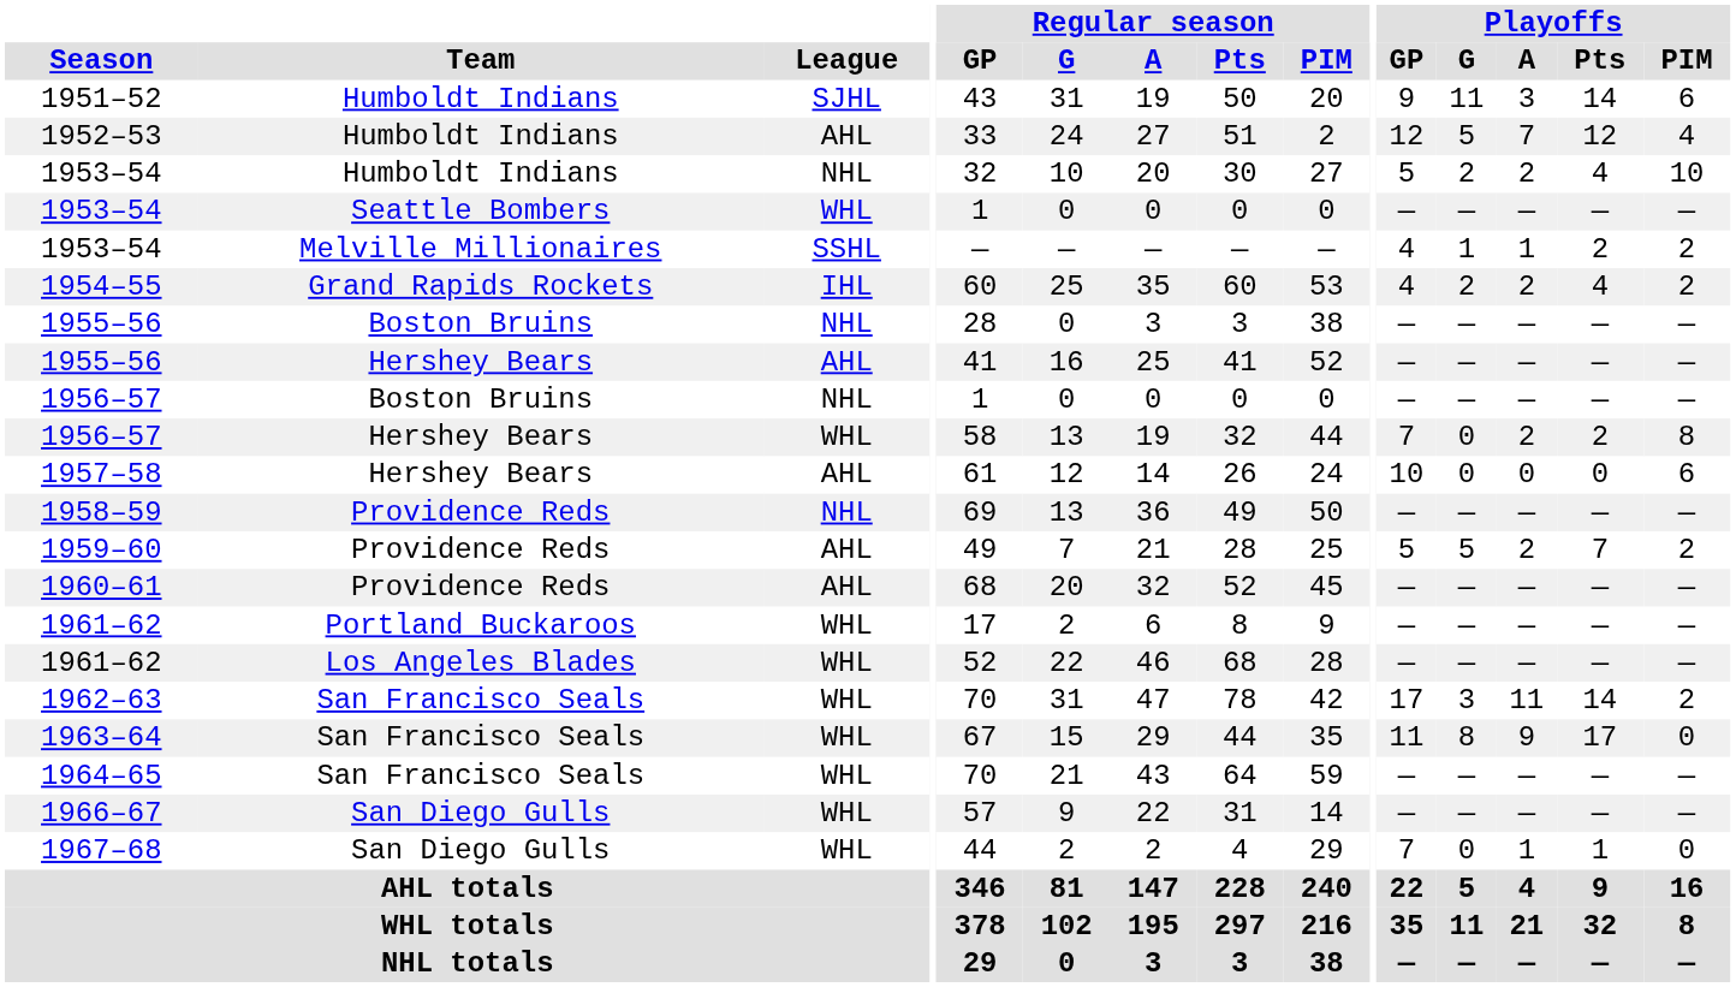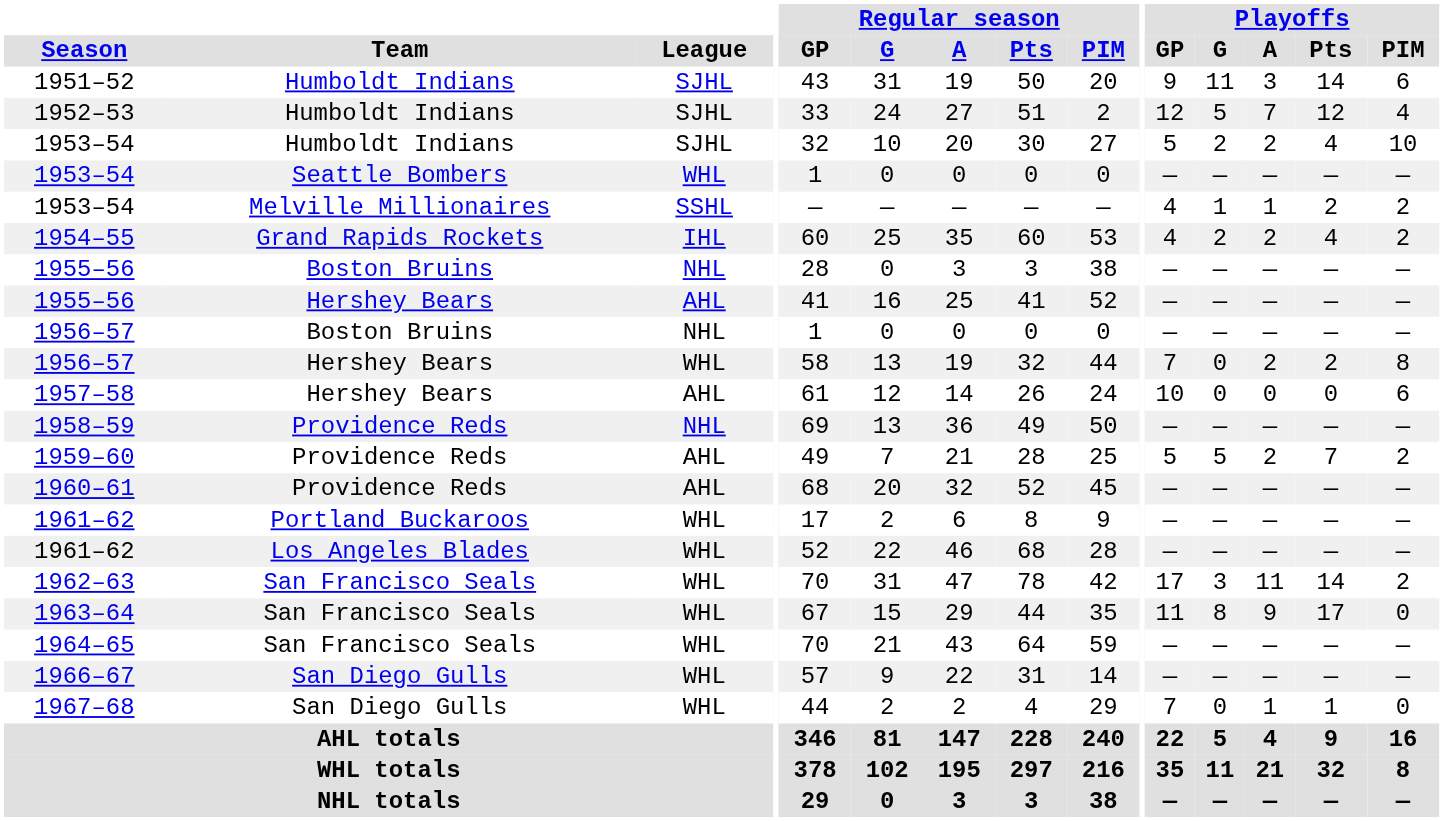 <table border="0" cellpadding="1" cellspacing="0" style="text-align:center; width:60em">
 <tr bgcolor="#e0e0e0">
 <th colspan="3" bgcolor="#ffffff"></th>
 <th rowspan="100" bgcolor="#ffffff"></th>
 <th colspan="5"><a href='#'>Regular season</a></th>
 <th rowspan="100" bgcolor="#ffffff"></th>
 <th colspan="5"><a href='#'>Playoffs</a></th>
 </tr>
 <tr bgcolor="#e0e0e0">
 <th><a href='#'>Season</a></th>
 <th>Team</th>
 <th>League</th>
 <th>GP</th>
 <th><a href='#'>G</a></th>
 <th><a href='#'>A</a></th>
 <th><a href='#'>Pts</a></th>
 <th><a href='#'>PIM</a></th>
 <th>GP</th>
 <th>G</th>
 <th>A</th>
 <th>Pts</th>
 <th>PIM</th>
 </tr>
 <tr>
 <td>1951–52</td>
 <td><a href='#'>Humboldt Indians</a></td>
 <td><a href='#'>SJHL</a></td>
 <td>43</td>
 <td>31</td>
 <td>19</td>
 <td>50</td>
 <td>20</td>
 <td>9</td>
 <td>11</td>
 <td>3</td>
 <td>14</td>
 <td>6</td>
 </tr>
 <tr bgcolor="#f0f0f0">
 <td>1952–53</td>
 <td>Humboldt Indians</td>
-<td>AHL</td>
+<td>SJHL</td>
 <td>33</td>
 <td>24</td>
 <td>27</td>
 <td>51</td>
 <td>2</td>
 <td>12</td>
 <td>5</td>
 <td>7</td>
 <td>12</td>
 <td>4</td>
 </tr>
 <tr>
 <td>1953–54</td>
 <td>Humboldt Indians</td>
-<td>NHL</td>
+<td>SJHL</td>
 <td>32</td>
 <td>10</td>
 <td>20</td>
 <td>30</td>
 <td>27</td>
 <td>5</td>
 <td>2</td>
 <td>2</td>
 <td>4</td>
 <td>10</td>
 </tr>
 <tr bgcolor="#f0f0f0">
 <td><a href='#'>1953–54</a></td>
 <td><a href='#'>Seattle Bombers</a></td>
 <td><a href='#'>WHL</a></td>
 <td>1</td>
 <td>0</td>
 <td>0</td>
 <td>0</td>
 <td>0</td>
 <td>—</td>
 <td>—</td>
 <td>—</td>
 <td>—</td>
 <td>—</td>
 </tr>
 <tr>
 <td>1953–54</td>
 <td><a href='#'>Melville Millionaires</a></td>
 <td><a href='#'>SSHL</a></td>
 <td>—</td>
 <td>—</td>
 <td>—</td>
 <td>—</td>
 <td>—</td>
 <td>4</td>
 <td>1</td>
 <td>1</td>
 <td>2</td>
 <td>2</td>
 </tr>
 <tr bgcolor="#f0f0f0">
 <td><a href='#'>1954–55</a></td>
 <td><a href='#'>Grand Rapids Rockets</a></td>
 <td><a href='#'>IHL</a></td>
 <td>60</td>
 <td>25</td>
 <td>35</td>
 <td>60</td>
 <td>53</td>
 <td>4</td>
 <td>2</td>
 <td>2</td>
 <td>4</td>
 <td>2</td>
 </tr>
 <tr>
 <td><a href='#'>1955–56</a></td>
 <td><a href='#'>Boston Bruins</a></td>
 <td><a href='#'>NHL</a></td>
 <td>28</td>
 <td>0</td>
 <td>3</td>
 <td>3</td>
 <td>38</td>
 <td>—</td>
 <td>—</td>
 <td>—</td>
 <td>—</td>
 <td>—</td>
 </tr>
 <tr bgcolor="#f0f0f0">
 <td><a href='#'>1955–56</a></td>
 <td><a href='#'>Hershey Bears</a></td>
 <td><a href='#'>AHL</a></td>
 <td>41</td>
 <td>16</td>
 <td>25</td>
 <td>41</td>
 <td>52</td>
 <td>—</td>
 <td>—</td>
 <td>—</td>
 <td>—</td>
 <td>—</td>
 </tr>
 <tr>
 <td><a href='#'>1956–57</a></td>
 <td>Boston Bruins</td>
 <td>NHL</td>
 <td>1</td>
 <td>0</td>
 <td>0</td>
 <td>0</td>
 <td>0</td>
 <td>—</td>
 <td>—</td>
 <td>—</td>
 <td>—</td>
 <td>—</td>
 </tr>
 <tr bgcolor="#f0f0f0">
 <td><a href='#'>1956–57</a></td>
 <td>Hershey Bears</td>
 <td>WHL</td>
 <td>58</td>
 <td>13</td>
 <td>19</td>
 <td>32</td>
 <td>44</td>
 <td>7</td>
 <td>0</td>
 <td>2</td>
 <td>2</td>
 <td>8</td>
 </tr>
 <tr>
 <td><a href='#'>1957–58</a></td>
 <td>Hershey Bears</td>
 <td>AHL</td>
 <td>61</td>
 <td>12</td>
 <td>14</td>
 <td>26</td>
 <td>24</td>
 <td>10</td>
 <td>0</td>
 <td>0</td>
 <td>0</td>
 <td>6</td>
 </tr>
 <tr bgcolor="#f0f0f0">
 <td><a href='#'>1958–59</a></td>
 <td><a href='#'>Providence Reds</a></td>
 <td><a href='#'>NHL</a></td>
 <td>69</td>
 <td>13</td>
 <td>36</td>
 <td>49</td>
 <td>50</td>
 <td>—</td>
 <td>—</td>
 <td>—</td>
 <td>—</td>
 <td>—</td>
 </tr>
 <tr>
 <td><a href='#'>1959–60</a></td>
 <td>Providence Reds</td>
 <td>AHL</td>
 <td>49</td>
 <td>7</td>
 <td>21</td>
 <td>28</td>
 <td>25</td>
 <td>5</td>
 <td>5</td>
 <td>2</td>
 <td>7</td>
 <td>2</td>
 </tr>
 <tr bgcolor="#f0f0f0">
 <td><a href='#'>1960–61</a></td>
 <td>Providence Reds</td>
 <td>AHL</td>
 <td>68</td>
 <td>20</td>
 <td>32</td>
 <td>52</td>
 <td>45</td>
 <td>—</td>
 <td>—</td>
 <td>—</td>
 <td>—</td>
 <td>—</td>
 </tr>
 <tr>
 <td><a href='#'>1961–62</a></td>
 <td><a href='#'>Portland Buckaroos</a></td>
 <td>WHL</td>
 <td>17</td>
 <td>2</td>
 <td>6</td>
 <td>8</td>
 <td>9</td>
 <td>—</td>
 <td>—</td>
 <td>—</td>
 <td>—</td>
 <td>—</td>
 </tr>
 <tr bgcolor="#f0f0f0">
 <td>1961–62</td>
 <td><a href='#'>Los Angeles Blades</a></td>
 <td>WHL</td>
 <td>52</td>
 <td>22</td>
 <td>46</td>
 <td>68</td>
 <td>28</td>
 <td>—</td>
 <td>—</td>
 <td>—</td>
 <td>—</td>
 <td>—</td>
 </tr>
 <tr>
 <td><a href='#'>1962–63</a></td>
 <td><a href='#'>San Francisco Seals</a></td>
 <td>WHL</td>
 <td>70</td>
 <td>31</td>
 <td>47</td>
 <td>78</td>
 <td>42</td>
 <td>17</td>
 <td>3</td>
 <td>11</td>
 <td>14</td>
 <td>2</td>
 </tr>
 <tr bgcolor="#f0f0f0">
 <td><a href='#'>1963–64</a></td>
 <td>San Francisco Seals</td>
 <td>WHL</td>
 <td>67</td>
 <td>15</td>
 <td>29</td>
 <td>44</td>
 <td>35</td>
 <td>11</td>
 <td>8</td>
 <td>9</td>
 <td>17</td>
 <td>0</td>
 </tr>
 <tr>
 <td><a href='#'>1964–65</a></td>
 <td>San Francisco Seals</td>
 <td>WHL</td>
 <td>70</td>
 <td>21</td>
 <td>43</td>
 <td>64</td>
 <td>59</td>
 <td>—</td>
 <td>—</td>
 <td>—</td>
 <td>—</td>
 <td>—</td>
 </tr>
 <tr bgcolor="#f0f0f0">
 <td><a href='#'>1966–67</a></td>
 <td><a href='#'>San Diego Gulls</a></td>
 <td>WHL</td>
 <td>57</td>
 <td>9</td>
 <td>22</td>
 <td>31</td>
 <td>14</td>
 <td>—</td>
 <td>—</td>
 <td>—</td>
 <td>—</td>
 <td>—</td>
 </tr>
 <tr>
 <td><a href='#'>1967–68</a></td>
 <td>San Diego Gulls</td>
 <td>WHL</td>
 <td>44</td>
 <td>2</td>
 <td>2</td>
 <td>4</td>
 <td>29</td>
 <td>7</td>
 <td>0</td>
 <td>1</td>
 <td>1</td>
 <td>0</td>
 </tr>
 <tr bgcolor="#e0e0e0">
 <th colspan="3">AHL totals</th>
 <th>346</th>
 <th>81</th>
 <th>147</th>
 <th>228</th>
 <th>240</th>
 <th>22</th>
 <th>5</th>
 <th>4</th>
 <th>9</th>
 <th>16</th>
 </tr>
 <tr bgcolor="#e0e0e0">
 <th colspan="3">WHL totals</th>
 <th>378</th>
 <th>102</th>
 <th>195</th>
 <th>297</th>
 <th>216</th>
 <th>35</th>
 <th>11</th>
 <th>21</th>
 <th>32</th>
 <th>8</th>
 </tr>
 <tr bgcolor="#e0e0e0">
 <th colspan="3">NHL totals</th>
 <th>29</th>
 <th>0</th>
 <th>3</th>
 <th>3</th>
 <th>38</th>
 <th>—</th>
 <th>—</th>
 <th>—</th>
 <th>—</th>
 <th>—</th>
 </tr>
 </table>
